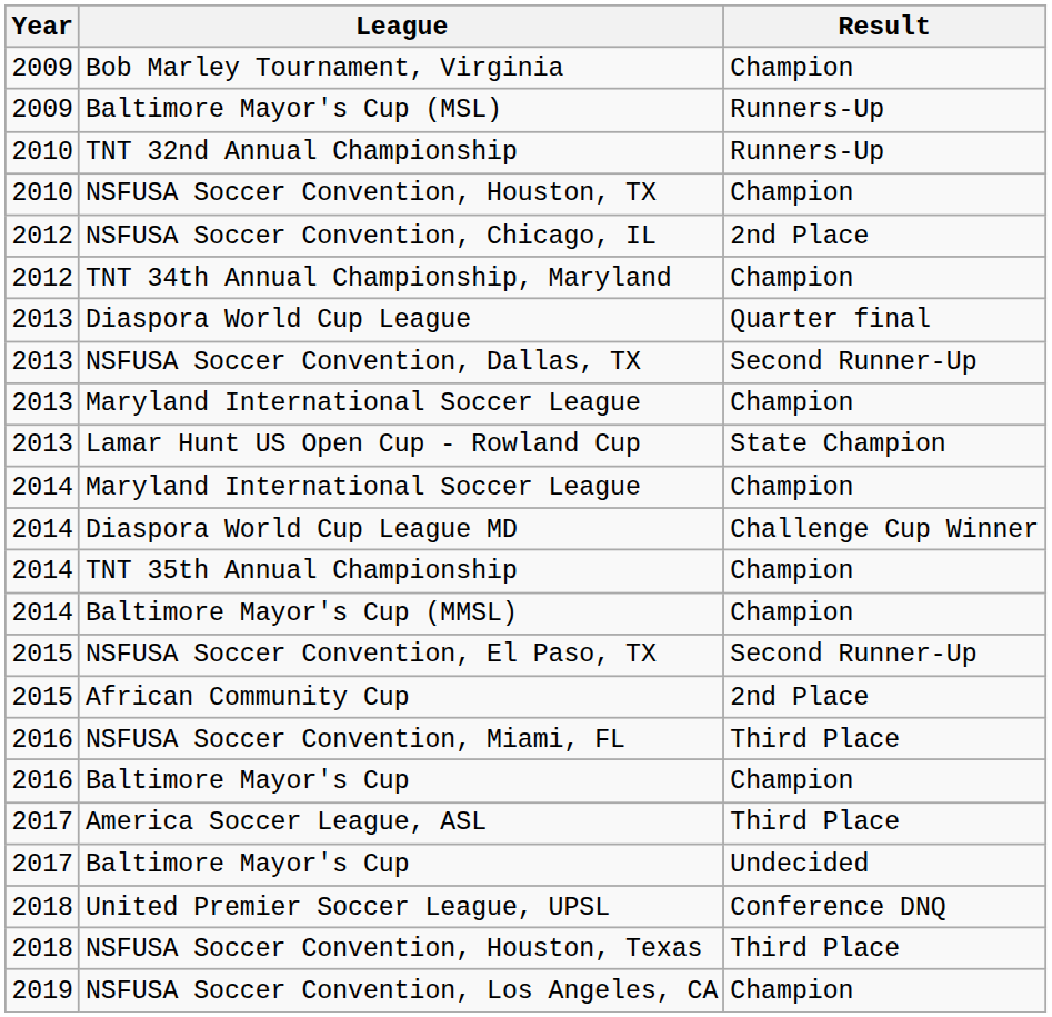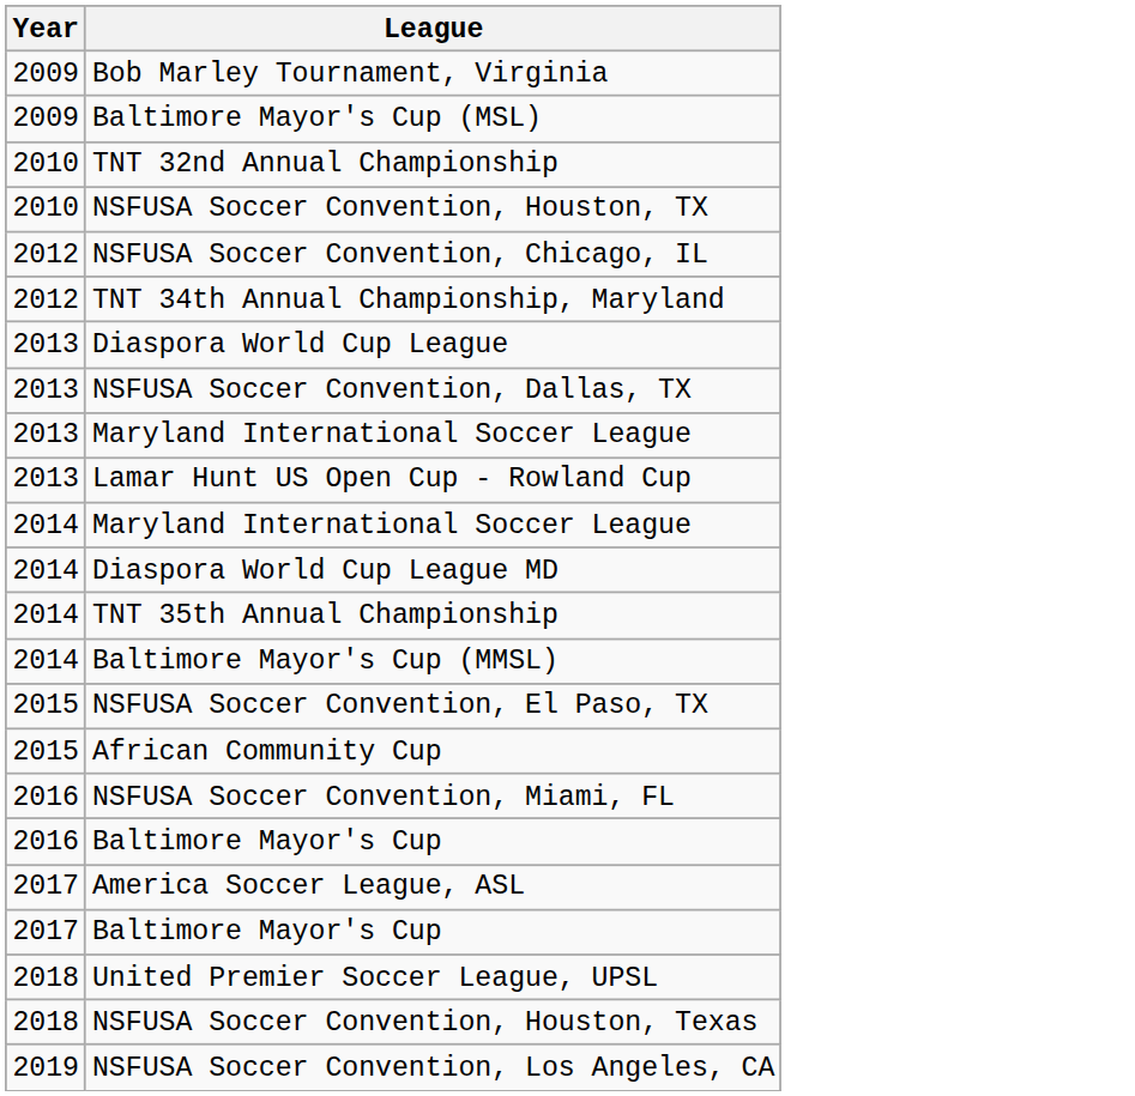 <table class="wikitable">
 <tr>
 <th>Year</th>
 <th>League</th>
-<th>Result</th>
 </tr>
 <tr>
 <td>2009</td>
 <td>Bob Marley Tournament, Virginia</td>
-<td>Champion</td>
 </tr>
 <tr>
 <td>2009</td>
 <td>Baltimore Mayor's Cup (MSL)</td>
-<td>Runners-Up</td>
 </tr>
 <tr>
 <td>2010</td>
 <td>TNT 32nd Annual Championship</td>
-<td>Runners-Up</td>
 </tr>
 <tr>
 <td>2010</td>
 <td>NSFUSA Soccer Convention, Houston, TX</td>
-<td>Champion</td>
 </tr>
 <tr>
 <td>2012</td>
 <td>NSFUSA Soccer Convention, Chicago, IL</td>
-<td>2nd Place</td>
 </tr>
 <tr>
 <td>2012</td>
 <td>TNT 34th Annual Championship, Maryland</td>
-<td>Champion</td>
 </tr>
 <tr>
 <td>2013</td>
 <td>Diaspora World Cup League</td>
-<td>Quarter final</td>
 </tr>
 <tr>
 <td>2013</td>
 <td>NSFUSA Soccer Convention, Dallas, TX</td>
-<td>Second Runner-Up</td>
 </tr>
 <tr>
 <td>2013</td>
 <td>Maryland International Soccer League</td>
-<td>Champion</td>
 </tr>
 <tr>
 <td>2013</td>
 <td>Lamar Hunt US Open Cup - Rowland Cup</td>
-<td>State Champion</td>
 </tr>
 <tr>
 <td>2014</td>
 <td>Maryland International Soccer League</td>
-<td>Champion</td>
 </tr>
 <tr>
 <td>2014</td>
 <td>Diaspora World Cup League MD</td>
-<td>Challenge Cup Winner</td>
 </tr>
 <tr>
 <td>2014</td>
 <td>TNT 35th Annual Championship</td>
-<td>Champion</td>
 </tr>
 <tr>
 <td>2014</td>
 <td>Baltimore Mayor's Cup (MMSL)</td>
-<td>Champion</td>
 </tr>
 <tr>
 <td>2015</td>
 <td>NSFUSA Soccer Convention, El Paso, TX</td>
-<td>Second Runner-Up</td>
 </tr>
 <tr>
 <td>2015</td>
 <td>African Community Cup</td>
-<td>2nd Place</td>
 </tr>
 <tr>
 <td>2016</td>
 <td>NSFUSA Soccer Convention, Miami, FL</td>
-<td>Third Place</td>
 </tr>
 <tr>
 <td>2016</td>
 <td>Baltimore Mayor's Cup</td>
-<td>Champion</td>
 </tr>
 <tr>
 <td>2017</td>
 <td>America Soccer League, ASL</td>
-<td>Third Place</td>
 </tr>
 <tr>
 <td>2017</td>
 <td>Baltimore Mayor's Cup</td>
-<td>Undecided</td>
 </tr>
 <tr>
 <td>2018</td>
 <td>United Premier Soccer League, UPSL</td>
-<td>Conference DNQ</td>
 </tr>
 <tr>
 <td>2018</td>
 <td>NSFUSA Soccer Convention, Houston, Texas</td>
-<td>Third Place</td>
 </tr>
 <tr>
 <td>2019</td>
 <td>NSFUSA Soccer Convention, Los Angeles, CA</td>
-<td>Champion</td>
 </tr>
 </table>
